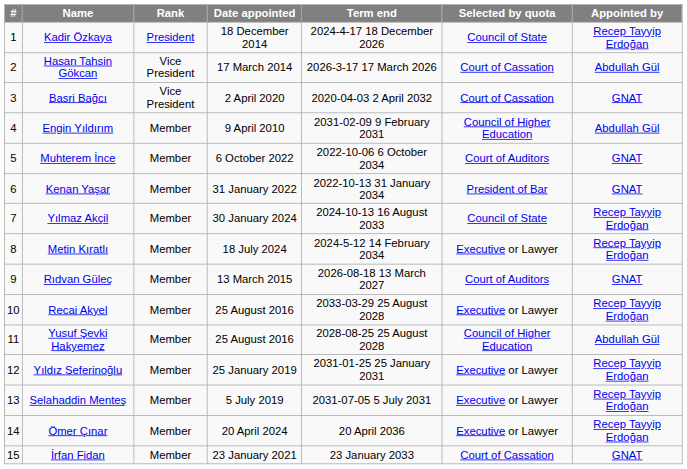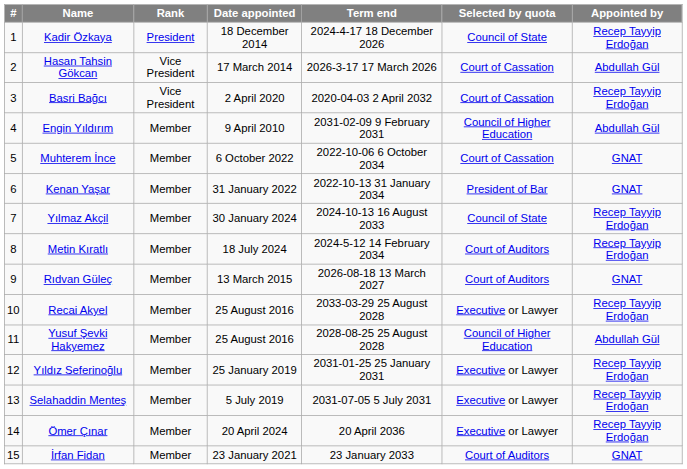 <table class="wikitable sortable" style="font-size:0.906em; text-align:center;">
 <tr>
 <th style="background:gray; color:white;">#</th>
 <th style="background:gray; color:white;">Name</th>
 <th style="background:gray; color:white;">Rank</th>
 <th style="background:gray; color:white;">Date appointed</th>
 <th style="background:gray; color:white;">Term end</th>
 <th style="background:gray; color:white;">Selected by quota</th>
 <th style="background:gray; color:white;">Appointed by</th>
 </tr>
 <tr>
 <td>1</td>
 <td><a href='#'>Kadir Özkaya</a></td>
 <td><a href='#'>President</a></td>
 <td>18 December 2014</td>
 <td><span>2024-4-17</span> 18 December 2026</td>
 <td><a href='#'>Council of State</a></td>
 <td><a href='#'>Recep Tayyip Erdoğan</a></td>
 </tr>
 <tr>
 <td>2</td>
 <td><a href='#'>Hasan Tahsin Gökcan</a></td>
 <td>Vice President</td>
 <td>17 March 2014</td>
 <td><span>2026-3-17</span> 17 March 2026</td>
 <td><a href='#'>Court of Cassation</a></td>
 <td><a href='#'>Abdullah Gül</a></td>
 </tr>
 <tr>
 <td>3</td>
 <td><a href='#'>Basri Bağcı</a></td>
 <td>Vice President</td>
 <td>2 April 2020</td>
 <td><span>2020-04-03</span> 2 April 2032</td>
 <td><a href='#'>Court of Cassation</a></td>
-<td><a href='#'>GNAT</a></td>
+<td><a href='#'>Recep Tayyip Erdoğan</a></td>
 </tr>
 <tr>
 <td>4</td>
 <td><a href='#'>Engin Yıldırım</a></td>
 <td>Member</td>
 <td>9 April 2010</td>
 <td><span>2031-02-09</span> 9 February 2031</td>
 <td><a href='#'>Council of Higher Education</a></td>
 <td><a href='#'>Abdullah Gül</a></td>
 </tr>
 <tr>
 <td>5</td>
 <td><a href='#'>Muhterem İnce</a></td>
 <td>Member</td>
 <td>6 October 2022</td>
 <td><span>2022-10-06</span> 6 October 2034</td>
-<td><a href='#'>Court of Auditors</a></td>
+<td><a href='#'>Court of Cassation</a></td>
 <td><a href='#'>GNAT</a></td>
 </tr>
 <tr>
 <td>6</td>
 <td><a href='#'>Kenan Yaşar</a></td>
 <td>Member</td>
 <td>31 January 2022</td>
 <td><span>2022-10-13</span> 31 January 2034</td>
 <td><a href='#'>President of Bar</a></td>
 <td><a href='#'>GNAT</a></td>
 </tr>
 <tr>
 <td>7</td>
 <td><a href='#'>Yılmaz Akçil</a></td>
 <td>Member</td>
 <td>30 January 2024</td>
 <td><span>2024-10-13</span> 16 August 2033</td>
 <td><a href='#'>Council of State</a></td>
 <td><a href='#'>Recep Tayyip Erdoğan</a></td>
 </tr>
 <tr>
 <td>8</td>
 <td><a href='#'>Metin Kıratlı</a></td>
 <td>Member</td>
 <td>18 July 2024</td>
 <td><span>2024-5-12</span> 14 February 2034</td>
-<td><a href='#'>Executive</a> or Lawyer</td>
+<td><a href='#'>Court of Auditors</a></td>
 <td><a href='#'>Recep Tayyip Erdoğan</a></td>
 </tr>
 <tr>
 <td>9</td>
 <td><a href='#'>Rıdvan Güleç</a></td>
 <td>Member</td>
 <td>13 March 2015</td>
 <td><span>2026-08-18</span> 13 March 2027</td>
 <td><a href='#'>Court of Auditors</a></td>
 <td><a href='#'>GNAT</a></td>
 </tr>
 <tr>
 <td>10</td>
 <td><a href='#'>Recai Akyel</a></td>
 <td>Member</td>
 <td>25 August 2016</td>
 <td><span>2033-03-29</span> 25 August 2028</td>
 <td><a href='#'>Executive</a> or Lawyer</td>
 <td><a href='#'>Recep Tayyip Erdoğan</a></td>
 </tr>
 <tr>
 <td>11</td>
 <td><a href='#'>Yusuf Şevki Hakyemez</a></td>
 <td>Member</td>
 <td>25 August 2016</td>
 <td><span>2028-08-25</span> 25 August 2028</td>
 <td><a href='#'>Council of Higher Education</a></td>
 <td><a href='#'>Abdullah Gül</a></td>
 </tr>
 <tr>
 <td>12</td>
 <td><a href='#'>Yıldız Seferinoğlu</a></td>
 <td>Member</td>
 <td>25 January 2019</td>
 <td><span>2031-01-25</span> 25 January 2031</td>
 <td><a href='#'>Executive</a> or Lawyer</td>
 <td><a href='#'>Recep Tayyip Erdoğan</a></td>
 </tr>
 <tr>
 <td>13</td>
 <td><a href='#'>Selahaddin Menteş</a></td>
 <td>Member</td>
 <td>5 July 2019</td>
 <td><span>2031-07-05</span> 5 July 2031</td>
 <td><a href='#'>Executive</a> or Lawyer</td>
 <td><a href='#'>Recep Tayyip Erdoğan</a></td>
 </tr>
 <tr>
 <td>14</td>
 <td><a href='#'>Ömer Çınar</a></td>
 <td>Member</td>
 <td>20 April 2024</td>
 <td>20 April 2036</td>
 <td><a href='#'>Executive</a> or Lawyer</td>
 <td><a href='#'>Recep Tayyip Erdoğan</a></td>
 </tr>
 <tr>
 <td>15</td>
 <td><a href='#'>İrfan Fidan</a></td>
 <td>Member</td>
 <td>23 January 2021</td>
 <td>23 January 2033</td>
-<td><a href='#'>Court of Cassation</a></td>
+<td><a href='#'>Court of Auditors</a></td>
 <td><a href='#'>GNAT</a></td>
 </tr>
 </table>
